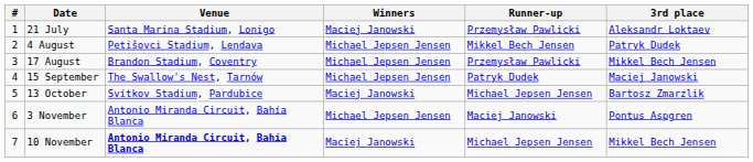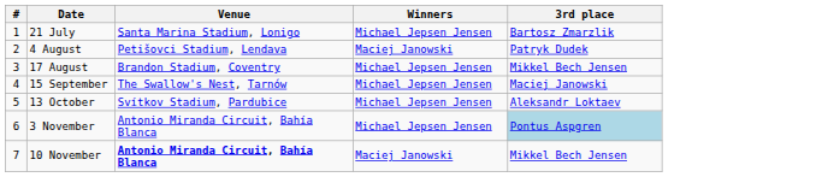 <table class="wikitable">
 <tr align=center>
 <th width=20px>#</th>
 <th width=100px>Date</th>
 <th width=280px>Venue</th>
 <th width=180px>Winners</th>
-<th width=180px>Runner-up</th>
 <th width=180px>3rd place</th>
 </tr>
 <tr>
 <td align=center>1</td>
 <td>21 July</td>
 <td> <a href='#'>Santa Marina Stadium</a>, <a href='#'>Lonigo</a></td>
-<td> <a href='#'>Maciej Janowski</a></td>
-<td> <a href='#'>Przemysław Pawlicki</a></td>
-<td> <a href='#'>Aleksandr Loktaev</a></td>
+<td> <a href='#'>Michael Jepsen Jensen</a></td>
+<td> <a href='#'>Bartosz Zmarzlik</a></td>
 </tr>
 <tr>
 <td align=center>2</td>
 <td>4 August</td>
 <td> <a href='#'>Petišovci Stadium</a>, <a href='#'>Lendava</a></td>
-<td> <a href='#'>Michael Jepsen Jensen</a></td>
-<td> <a href='#'>Mikkel Bech Jensen</a></td>
+<td> <a href='#'>Maciej Janowski</a></td>
 <td> <a href='#'>Patryk Dudek</a></td>
 </tr>
 <tr>
 <td align=center>3</td>
 <td>17 August</td>
 <td> <a href='#'>Brandon Stadium</a>, <a href='#'>Coventry</a></td>
 <td> <a href='#'>Michael Jepsen Jensen</a></td>
-<td> <a href='#'>Przemysław Pawlicki</a></td>
 <td> <a href='#'>Mikkel Bech Jensen</a></td>
 </tr>
 <tr>
 <td align=center>4</td>
 <td>15 September</td>
 <td> <a href='#'>The Swallow's Nest</a>, <a href='#'>Tarnów</a></td>
 <td> <a href='#'>Michael Jepsen Jensen</a></td>
-<td> <a href='#'>Patryk Dudek</a></td>
 <td> <a href='#'>Maciej Janowski</a></td>
 </tr>
 <tr>
 <td align=center>5</td>
 <td>13 October</td>
 <td> <a href='#'>Svítkov Stadium</a>, <a href='#'>Pardubice</a></td>
-<td> <a href='#'>Maciej Janowski</a></td>
 <td> <a href='#'>Michael Jepsen Jensen</a></td>
-<td> <a href='#'>Bartosz Zmarzlik</a></td>
+<td> <a href='#'>Aleksandr Loktaev</a></td>
 </tr>
 <tr>
 <td align=center>6</td>
 <td>3 November</td>
 <td> <a href='#'>Antonio Miranda Circuit</a>, <a href='#'>Bahía Blanca</a></td>
 <td> <a href='#'>Michael Jepsen Jensen</a></td>
-<td> <a href='#'>Maciej Janowski</a></td>
-<td> <a href='#'>Pontus Aspgren</a></td>
+<td style="background: lightblue;"> <a href='#'>Pontus Aspgren</a></td>
 </tr>
 <tr>
 <td align=center>7</td>
 <td>10 November</td>
 <td><strong> <a href='#'>Antonio Miranda Circuit</a>, <a href='#'>Bahía Blanca</a></strong></td>
 <td> <a href='#'>Maciej Janowski</a></td>
-<td> <a href='#'>Michael Jepsen Jensen</a></td>
 <td> <a href='#'>Mikkel Bech Jensen</a></td>
 </tr>
 </table>
